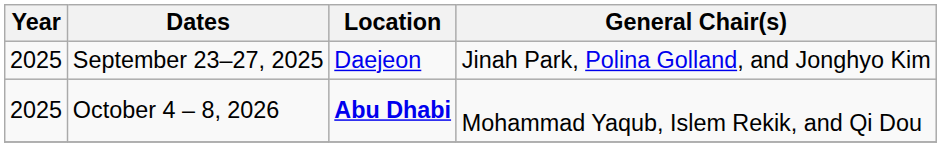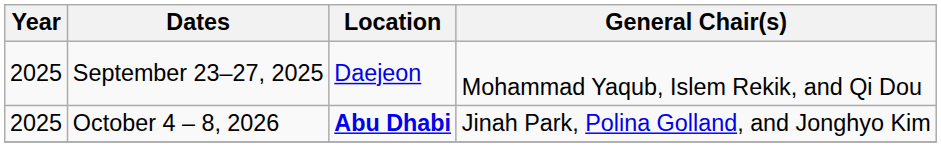 <table class="wikitable sortable">
 <tr>
 <th>Year</th>
 <th>Dates</th>
 <th>Location</th>
 <th>General Chair(s)</th>
 </tr>
 <tr>
 <td>2025</td>
 <td>September 23–27, 2025</td>
 <td><a href='#'>Daejeon</a></td>
-<td>Jinah Park, <a href='#'>Polina Golland</a>, and Jonghyo Kim</td>
+<td><br>Mohammad Yaqub, Islem Rekik, and Qi Dou</td>
 </tr>
 <tr>
 <td>2025</td>
 <td>October 4 – 8, 2026</td>
 <td><strong><a href='#'>Abu Dhabi</a></strong></td>
-<td><br>Mohammad Yaqub, Islem Rekik, and Qi Dou</td>
+<td>Jinah Park, <a href='#'>Polina Golland</a>, and Jonghyo Kim</td>
 </tr>
 <tr>
 </tr>
 </table>
